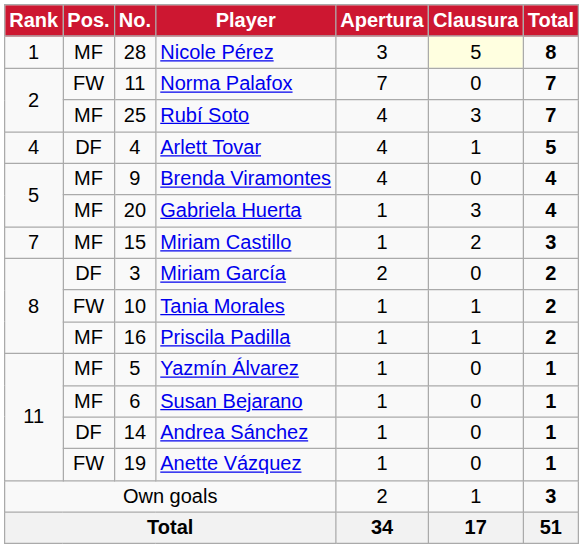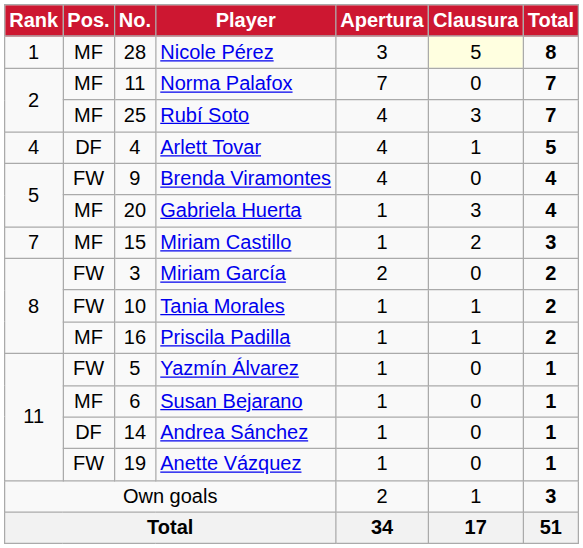 <table class="wikitable" style="text-align:center;">
 <tr>
 <th style=background-color:#CD1731;color:#FFFFFF>Rank</th>
 <th style=background-color:#CD1731;color:#FFFFFF>Pos.</th>
 <th style=background-color:#CD1731;color:#FFFFFF>No.</th>
 <th style=background-color:#CD1731;color:#FFFFFF>Player</th>
 <th style=background-color:#CD1731;color:#FFFFFF>Apertura</th>
 <th style=background-color:#CD1731;color:#FFFFFF>Clausura</th>
 <th style=background-color:#CD1731;color:#FFFFFF>Total</th>
 </tr>
 <tr>
 <td>1</td>
 <td>MF</td>
 <td>28</td>
 <td align=left> <a href='#'>Nicole Pérez</a></td>
 <td>3</td>
 <td style="background: lightyellow;">5</td>
 <td><strong>8</strong></td>
 </tr>
 <tr>
 <td rowspan=2>2</td>
-<td>FW</td>
+<td>MF</td>
 <td>11</td>
 <td align=left> <a href='#'>Norma Palafox</a></td>
 <td>7</td>
 <td>0</td>
 <td><strong>7</strong></td>
 </tr>
 <tr>
 <td>MF</td>
 <td>25</td>
 <td align=left> <a href='#'>Rubí Soto</a></td>
 <td>4</td>
 <td>3</td>
 <td><strong>7</strong></td>
 </tr>
 <tr>
 <td>4</td>
 <td>DF</td>
 <td>4</td>
 <td align=left> <a href='#'>Arlett Tovar</a></td>
 <td>4</td>
 <td>1</td>
 <td><strong>5</strong></td>
 </tr>
 <tr>
 <td rowspan=2>5</td>
-<td>MF</td>
+<td>FW</td>
 <td>9</td>
 <td align=left> <a href='#'>Brenda Viramontes</a></td>
 <td>4</td>
 <td>0</td>
 <td><strong>4</strong></td>
 </tr>
 <tr>
 <td>MF</td>
 <td>20</td>
 <td align=left> <a href='#'>Gabriela Huerta</a></td>
 <td>1</td>
 <td>3</td>
 <td><strong>4</strong></td>
 </tr>
 <tr>
 <td>7</td>
 <td>MF</td>
 <td>15</td>
 <td align=left> <a href='#'>Miriam Castillo</a></td>
 <td>1</td>
 <td>2</td>
 <td><strong>3</strong></td>
 </tr>
 <tr>
 <td rowspan=3>8</td>
-<td>DF</td>
+<td>FW</td>
 <td>3</td>
 <td align=left> <a href='#'>Miriam García</a></td>
 <td>2</td>
 <td>0</td>
 <td><strong>2</strong></td>
 </tr>
 <tr>
 <td>FW</td>
 <td>10</td>
 <td align=left> <a href='#'>Tania Morales</a></td>
 <td>1</td>
 <td>1</td>
 <td><strong>2</strong></td>
 </tr>
 <tr>
 <td>MF</td>
 <td>16</td>
 <td align=left> <a href='#'>Priscila Padilla</a></td>
 <td>1</td>
 <td>1</td>
 <td><strong>2</strong></td>
 </tr>
 <tr>
 <td rowspan=4>11</td>
-<td>MF</td>
+<td>FW</td>
 <td>5</td>
 <td align=left> <a href='#'>Yazmín Álvarez</a></td>
 <td>1</td>
 <td>0</td>
 <td><strong>1</strong></td>
 </tr>
 <tr>
 <td>MF</td>
 <td>6</td>
 <td align=left> <a href='#'>Susan Bejarano</a></td>
 <td>1</td>
 <td>0</td>
 <td><strong>1</strong></td>
 </tr>
 <tr>
 <td>DF</td>
 <td>14</td>
 <td align=left> <a href='#'>Andrea Sánchez</a></td>
 <td>1</td>
 <td>0</td>
 <td><strong>1</strong></td>
 </tr>
 <tr>
 <td>FW</td>
 <td>19</td>
 <td align=left> <a href='#'>Anette Vázquez</a></td>
 <td>1</td>
 <td>0</td>
 <td><strong>1</strong></td>
 </tr>
 <tr>
 <td colspan=4>Own goals</td>
 <td>2</td>
 <td>1</td>
 <td><strong>3</strong></td>
 </tr>
 <tr>
 <th align=center colspan=4>Total</th>
 <th align=center>34</th>
 <th align=center>17</th>
 <th align=center>51</th>
 </tr>
 </table>
